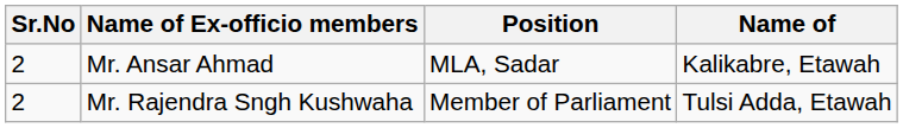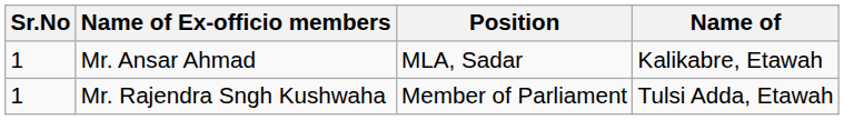 <table class="wikitable">
 <tr>
 <th>Sr.No</th>
 <th>Name of Ex-officio members</th>
 <th>Position</th>
 <th>Name of</th>
 </tr>
 <tr>
-<td>2</td>
+<td>1</td>
 <td>Mr. Ansar Ahmad</td>
 <td>MLA, Sadar</td>
 <td>Kalikabre, Etawah</td>
 </tr>
 <tr>
-<td>2</td>
+<td>1</td>
 <td>Mr. Rajendra Sngh Kushwaha</td>
 <td>Member of Parliament</td>
 <td>Tulsi Adda, Etawah</td>
 </tr>
 </table>
